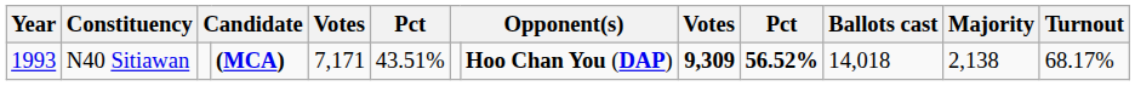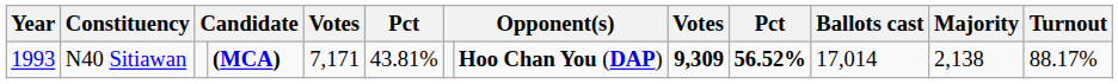 <table class="wikitable" style="margin:0.5em ; font-size:95%">
 <tr>
 <th>Year</th>
 <th>Constituency</th>
 <th colspan=2>Candidate</th>
 <th>Votes</th>
 <th>Pct</th>
 <th colspan=2>Opponent(s)</th>
 <th>Votes</th>
 <th>Pct</th>
 <th>Ballots cast</th>
 <th>Majority</th>
 <th>Turnout</th>
 </tr>
 <tr>
 <td><a href='#'>1993</a></td>
 <td>N40 <a href='#'>Sitiawan</a></td>
 <td></td>
 <td><strong> (<a href='#'>MCA</a>)</strong></td>
 <td align=right>7,171</td>
-<td>43.51%</td>
+<td>43.81%</td>
 <td></td>
 <td><strong>Hoo Chan You</strong> (<a href='#'><strong>DAP</strong></a>)</td>
 <td align=right><strong>9,309</strong></td>
 <td><strong>56.52%</strong></td>
-<td>14,018</td>
+<td>17,014</td>
 <td>2,138</td>
-<td>68.17%</td>
+<td>88.17%</td>
 </tr>
 </table>
